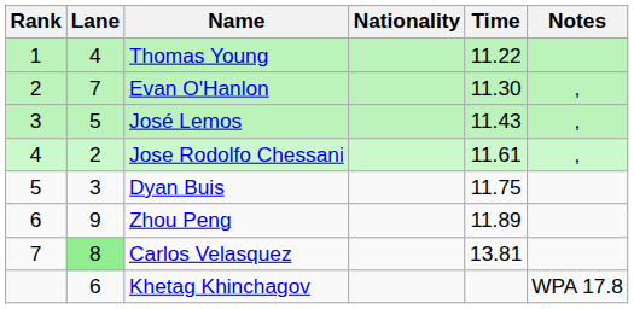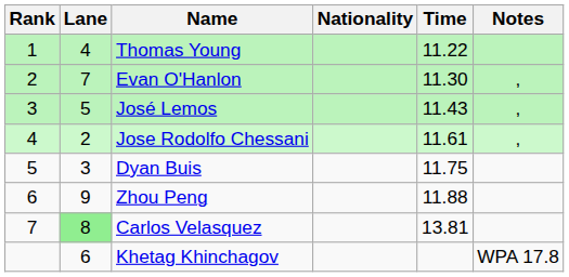 <table class="wikitable sortable" style="text-align:center">
 <tr>
 <th>Rank</th>
 <th>Lane</th>
 <th>Name</th>
 <th>Nationality</th>
 <th>Time</th>
 <th>Notes</th>
 </tr>
 <tr bgcolor=bbf3bb>
 <td>1</td>
 <td>4</td>
 <td align="left"><a href='#'>Thomas Young</a></td>
 <td align="left"></td>
 <td>11.22</td>
 <td></td>
 </tr>
 <tr bgcolor=bbf3bb>
 <td>2</td>
 <td>7</td>
 <td align="left"><a href='#'>Evan O'Hanlon</a></td>
 <td align="left"></td>
 <td>11.30</td>
 <td>, </td>
 </tr>
 <tr bgcolor=bbf3bb>
 <td>3</td>
 <td>5</td>
 <td align="left"><a href='#'>José Lemos</a></td>
 <td align="left"></td>
 <td>11.43</td>
 <td>, </td>
 </tr>
 <tr bgcolor=ccf9cc>
 <td>4</td>
 <td>2</td>
 <td align="left"><a href='#'>Jose Rodolfo Chessani</a></td>
 <td align="left"></td>
 <td>11.61</td>
 <td>, </td>
 </tr>
 <tr>
 <td>5</td>
 <td>3</td>
 <td align="left"><a href='#'>Dyan Buis</a></td>
 <td align="left"></td>
 <td>11.75</td>
 <td></td>
 </tr>
 <tr>
 <td>6</td>
 <td>9</td>
 <td align="left"><a href='#'>Zhou Peng</a></td>
 <td align="left"></td>
-<td>11.89</td>
+<td>11.88</td>
 <td></td>
 </tr>
 <tr>
 <td>7</td>
 <td style="background: lightgreen;">8</td>
 <td align="left"><a href='#'>Carlos Velasquez</a></td>
 <td align="left"></td>
 <td>13.81</td>
 <td></td>
 </tr>
 <tr>
 <td></td>
 <td>6</td>
 <td align="left"><a href='#'>Khetag Khinchagov</a></td>
 <td align="left"></td>
 <td></td>
 <td>WPA 17.8</td>
 </tr>
 </table>
